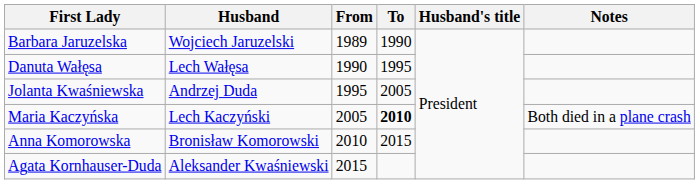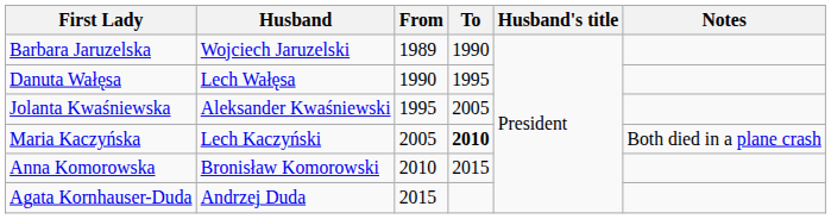 <table class="wikitable">
 <tr>
 <th>First Lady</th>
 <th>Husband</th>
 <th>From</th>
 <th>To</th>
 <th>Husband's title</th>
 <th>Notes</th>
 </tr>
 <tr>
 <td><a href='#'>Barbara Jaruzelska</a></td>
 <td><a href='#'>Wojciech Jaruzelski</a></td>
 <td>1989</td>
 <td>1990</td>
 <td rowspan="6">President</td>
 <td></td>
 </tr>
 <tr>
 <td><a href='#'>Danuta Wałęsa</a></td>
 <td><a href='#'>Lech Wałęsa</a></td>
 <td>1990</td>
 <td>1995</td>
 <td></td>
 </tr>
 <tr>
 <td><a href='#'>Jolanta Kwaśniewska</a></td>
-<td><a href='#'>Andrzej Duda</a></td>
+<td><a href='#'>Aleksander Kwaśniewski</a></td>
 <td>1995</td>
 <td>2005</td>
 <td></td>
 </tr>
 <tr>
 <td><a href='#'>Maria Kaczyńska</a></td>
 <td><a href='#'>Lech Kaczyński</a></td>
 <td>2005</td>
 <td><strong>2010</strong></td>
 <td>Both died in a <a href='#'>plane crash</a></td>
 </tr>
 <tr>
 <td><a href='#'>Anna Komorowska</a></td>
 <td><a href='#'>Bronisław Komorowski</a></td>
 <td>2010</td>
 <td>2015</td>
 <td></td>
 </tr>
 <tr>
 <td><a href='#'>Agata Kornhauser-Duda</a></td>
-<td><a href='#'>Aleksander Kwaśniewski</a></td>
+<td><a href='#'>Andrzej Duda</a></td>
 <td>2015</td>
 <td></td>
 <td></td>
 </tr>
 </table>
